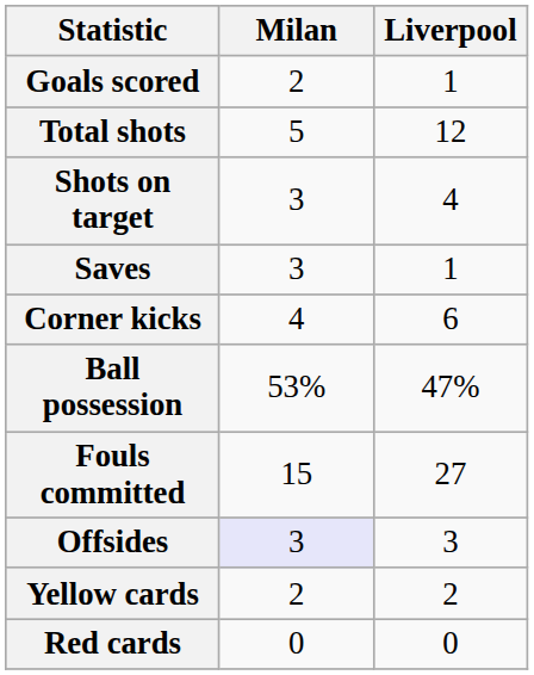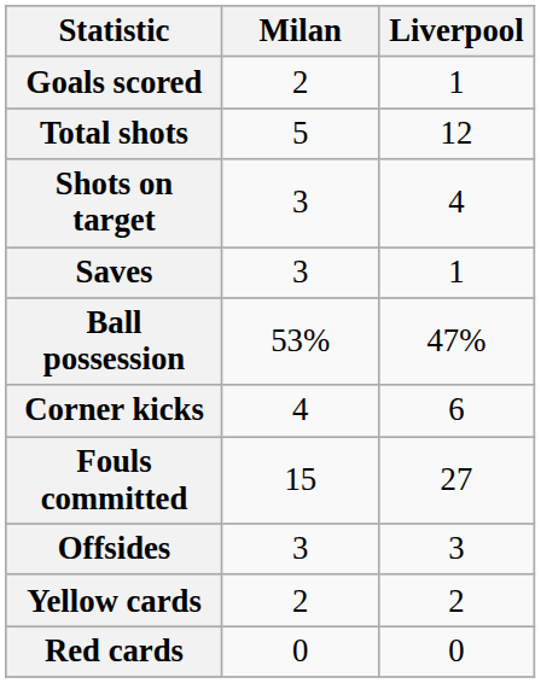 <table class="wikitable plainrowheaders" style="text-align:center">
 <tr>
 <th scope="col" style="width:100px">Statistic</th>
 <th scope="col" style="width:70px">Milan</th>
 <th scope="col" style="width:70px">Liverpool</th>
 </tr>
 <tr>
 <th scope=row>Goals scored</th>
 <td>2</td>
 <td>1</td>
 </tr>
 <tr>
 <th scope=row>Total shots</th>
 <td>5</td>
 <td>12</td>
 </tr>
 <tr>
 <th scope=row>Shots on target</th>
 <td>3</td>
 <td>4</td>
 </tr>
 <tr>
 <th scope=row>Saves</th>
 <td>3</td>
 <td>1</td>
 </tr>
 <tr>
+<th scope=row>Ball possession</th>
+<td>53%</td>
+<td>47%</td>
+</tr>
+<tr>
 <th scope=row>Corner kicks</th>
 <td>4</td>
 <td>6</td>
-</tr>
-<tr>
-<th scope=row>Ball possession</th>
-<td>53%</td>
-<td>47%</td>
 </tr>
 <tr>
 <th scope=row>Fouls committed</th>
 <td>15</td>
 <td>27</td>
 </tr>
 <tr>
 <th scope=row>Offsides</th>
-<td style="background: lavender;">3</td>
+<td>3</td>
 <td>3</td>
 </tr>
 <tr>
 <th scope=row>Yellow cards</th>
 <td>2</td>
 <td>2</td>
 </tr>
 <tr>
 <th scope=row>Red cards</th>
 <td>0</td>
 <td>0</td>
 </tr>
 </table>
